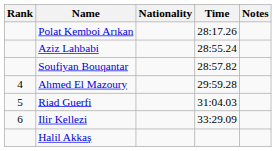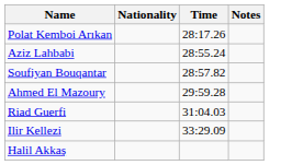 <table class="wikitable sortable" style="text-align:center">
 <tr>
-<th>Rank</th>
 <th>Name</th>
 <th>Nationality</th>
 <th>Time</th>
 <th>Notes</th>
 </tr>
 <tr>
-<td></td>
 <td align="left"><a href='#'>Polat Kemboi Arıkan</a></td>
 <td align="left"></td>
 <td>28:17.26</td>
 <td></td>
 </tr>
 <tr>
-<td></td>
 <td align="left"><a href='#'>Aziz Lahbabi</a></td>
 <td align="left"></td>
 <td>28:55.24</td>
 <td></td>
 </tr>
 <tr>
-<td></td>
 <td align="left"><a href='#'>Soufiyan Bouqantar</a></td>
 <td align="left"></td>
 <td>28:57.82</td>
 <td></td>
 </tr>
 <tr>
-<td>4</td>
 <td align="left"><a href='#'>Ahmed El Mazoury</a></td>
 <td align="left"></td>
 <td>29:59.28</td>
 <td></td>
 </tr>
 <tr>
-<td>5</td>
 <td align="left"><a href='#'>Riad Guerfi</a></td>
 <td align="left"></td>
 <td>31:04.03</td>
 <td></td>
 </tr>
 <tr>
-<td>6</td>
 <td align="left"><a href='#'>Ilir Kellezi</a></td>
 <td align="left"></td>
 <td>33:29.09</td>
 <td></td>
 </tr>
 <tr>
-<td></td>
 <td align="left"><a href='#'>Halil Akkaş</a></td>
 <td align="left"></td>
 <td></td>
 <td></td>
 </tr>
 </table>
